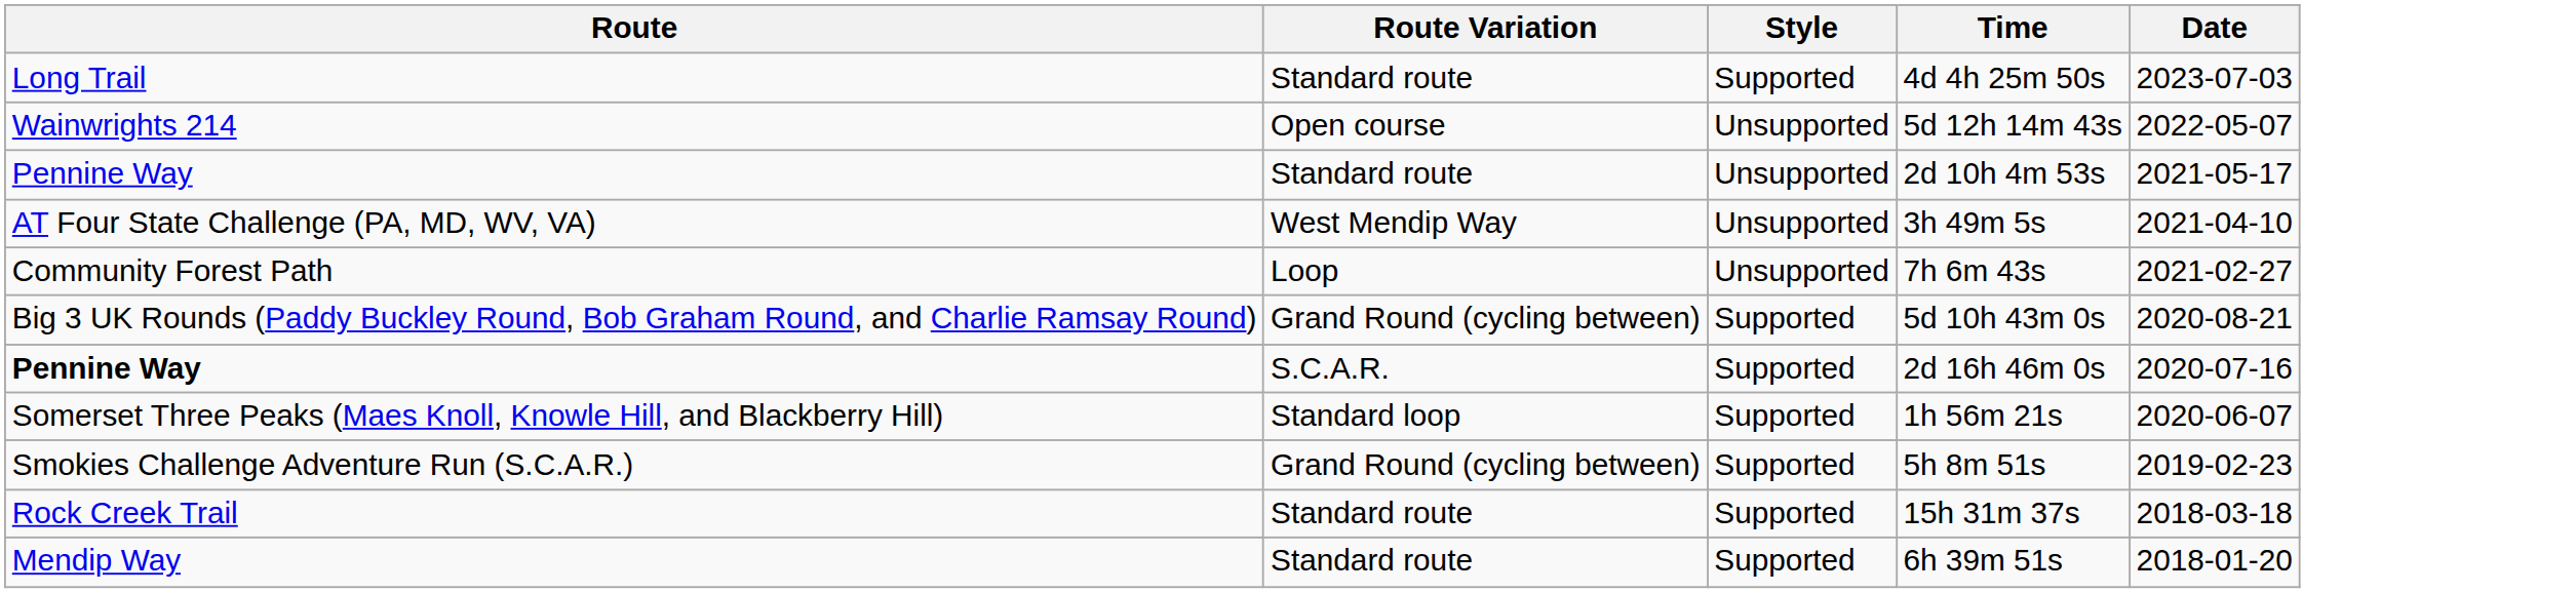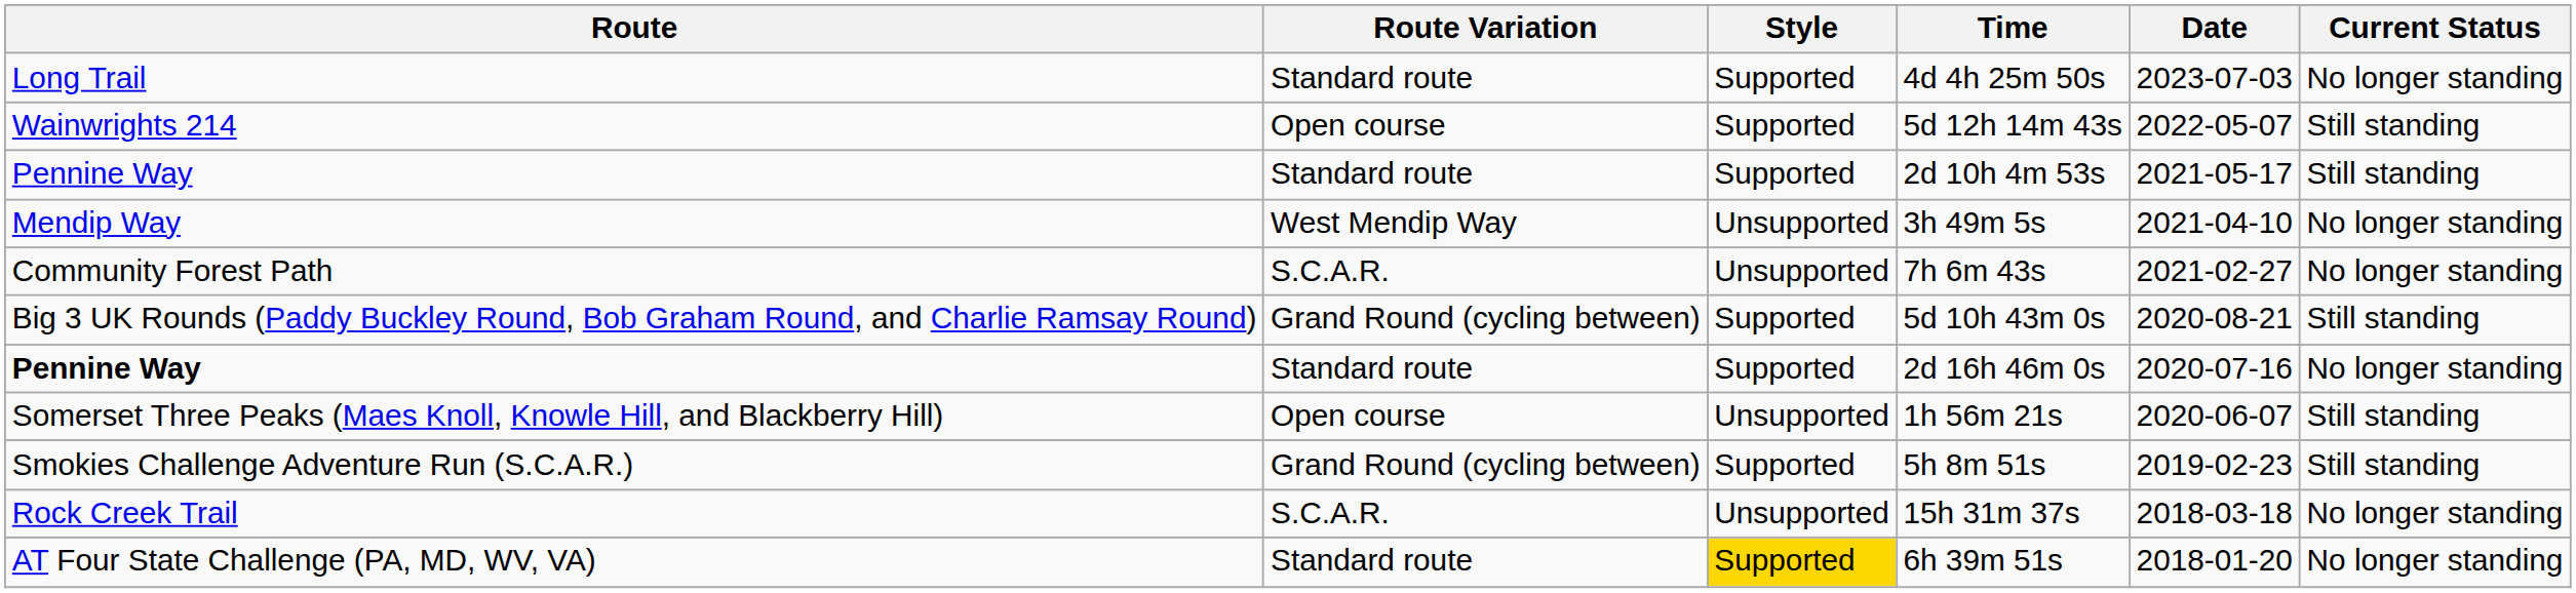 <table class="wikitable">
 <tr>
 <th>Route</th>
 <th>Route Variation</th>
 <th>Style</th>
 <th>Time</th>
 <th>Date</th>
+<th>Current Status</th>
 </tr>
 <tr>
 <td><a href='#'>Long Trail</a></td>
 <td>Standard route</td>
 <td>Supported</td>
 <td>4d 4h 25m 50s</td>
 <td>2023-07-03</td>
+<td>No longer standing</td>
 </tr>
 <tr>
 <td><a href='#'>Wainwrights 214</a></td>
 <td>Open course</td>
-<td>Unsupported</td>
+<td>Supported</td>
 <td>5d 12h 14m 43s</td>
 <td>2022-05-07</td>
+<td>Still standing</td>
 </tr>
 <tr>
 <td><a href='#'>Pennine Way</a></td>
 <td>Standard route</td>
-<td>Unsupported</td>
+<td>Supported</td>
 <td>2d 10h 4m 53s</td>
 <td>2021-05-17</td>
+<td>Still standing</td>
 </tr>
 <tr>
-<td><a href='#'>AT</a> Four State Challenge (PA, MD, WV, VA)</td>
+<td><a href='#'>Mendip Way</a></td>
 <td>West Mendip Way</td>
 <td>Unsupported</td>
 <td>3h 49m 5s</td>
 <td>2021-04-10</td>
+<td>No longer standing</td>
 </tr>
 <tr>
 <td>Community Forest Path</td>
-<td>Loop</td>
+<td>S.C.A.R.</td>
 <td>Unsupported</td>
 <td>7h 6m 43s</td>
 <td>2021-02-27</td>
+<td>No longer standing</td>
 </tr>
 <tr>
 <td>Big 3 UK Rounds (<a href='#'>Paddy Buckley Round</a>, <a href='#'>Bob Graham Round</a>, and <a href='#'>Charlie Ramsay Round</a>)</td>
 <td>Grand Round (cycling between)</td>
 <td>Supported</td>
 <td>5d 10h 43m 0s</td>
 <td>2020-08-21</td>
+<td>Still standing</td>
 </tr>
 <tr>
 <td><strong>Pennine Way</strong></td>
-<td>S.C.A.R.</td>
+<td>Standard route</td>
 <td>Supported</td>
 <td>2d 16h 46m 0s</td>
 <td>2020-07-16</td>
+<td>No longer standing</td>
 </tr>
 <tr>
 <td>Somerset Three Peaks (<a href='#'>Maes Knoll</a>, <a href='#'>Knowle Hill</a>, and Blackberry Hill)</td>
-<td>Standard loop</td>
-<td>Supported</td>
+<td>Open course</td>
+<td>Unsupported</td>
 <td>1h 56m 21s</td>
 <td>2020-06-07</td>
+<td>Still standing</td>
 </tr>
 <tr>
 <td>Smokies Challenge Adventure Run (S.C.A.R.)</td>
 <td>Grand Round (cycling between)</td>
 <td>Supported</td>
 <td>5h 8m 51s</td>
 <td>2019-02-23</td>
+<td>Still standing</td>
 </tr>
 <tr>
 <td><a href='#'>Rock Creek Trail</a></td>
-<td>Standard route</td>
-<td>Supported</td>
+<td>S.C.A.R.</td>
+<td>Unsupported</td>
 <td>15h 31m 37s</td>
 <td>2018-03-18</td>
+<td>No longer standing</td>
 </tr>
 <tr>
-<td><a href='#'>Mendip Way</a></td>
+<td><a href='#'>AT</a> Four State Challenge (PA, MD, WV, VA)</td>
 <td>Standard route</td>
-<td>Supported</td>
+<td style="background: gold;">Supported</td>
 <td>6h 39m 51s</td>
 <td>2018-01-20</td>
+<td>No longer standing</td>
 </tr>
 </table>
